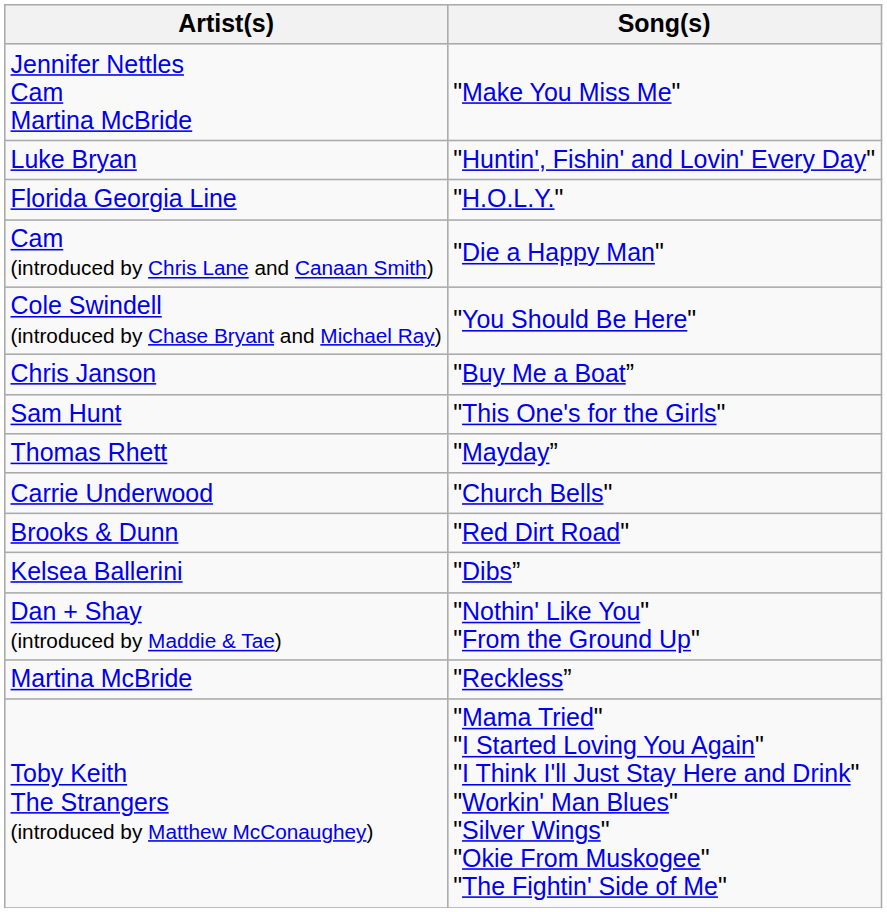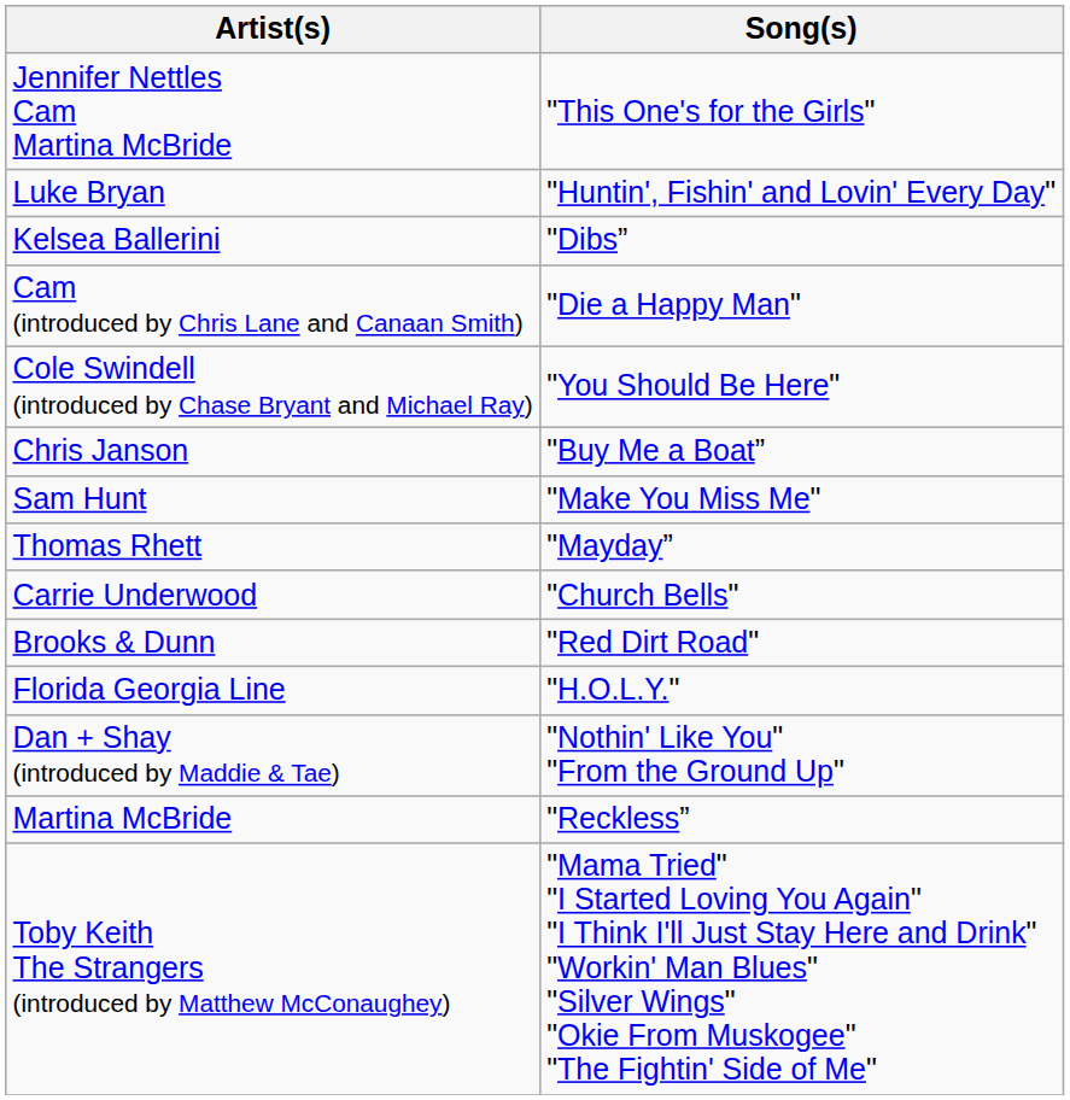 <table class="wikitable plainrowheaders">
 <tr>
 <th scope="col">Artist(s)</th>
 <th scope="col">Song(s)</th>
 </tr>
 <tr>
 <td scope="row"><a href='#'>Jennifer Nettles</a> <br> <a href='#'>Cam</a> <br> <a href='#'>Martina McBride</a></td>
-<td>"<a href='#'>Make You Miss Me</a>"</td>
+<td scope="row">"<a href='#'>This One's for the Girls</a>"</td>
 </tr>
 <tr>
 <td scope="row"><a href='#'>Luke Bryan</a></td>
 <td>"<a href='#'>Huntin', Fishin' and Lovin' Every Day</a>"</td>
 </tr>
 <tr>
-<td scope="row"><a href='#'>Florida Georgia Line</a></td>
-<td>"<a href='#'>H.O.L.Y.</a>"</td>
+<td scope="row"><a href='#'>Kelsea Ballerini</a></td>
+<td>"<a href='#'>Dibs</a>”</td>
 </tr>
 <tr>
 <td scope="row"><a href='#'>Cam</a> <br> <small>(introduced by <a href='#'>Chris Lane</a> and <a href='#'>Canaan Smith</a>)</small></td>
 <td>"<a href='#'>Die a Happy Man</a>"</td>
 </tr>
 <tr>
 <td scope="row"><a href='#'>Cole Swindell</a> <br> <small>(introduced by <a href='#'>Chase Bryant</a> and <a href='#'>Michael Ray</a>)</small></td>
 <td>"<a href='#'>You Should Be Here</a>"</td>
 </tr>
 <tr>
 <td scope="row"><a href='#'>Chris Janson</a></td>
 <td>"<a href='#'>Buy Me a Boat</a>”</td>
 </tr>
 <tr>
 <td scope="row"><a href='#'>Sam Hunt</a></td>
-<td scope="row">"<a href='#'>This One's for the Girls</a>"</td>
+<td>"<a href='#'>Make You Miss Me</a>"</td>
 </tr>
 <tr>
 <td scope="row"><a href='#'>Thomas Rhett</a></td>
 <td>"<a href='#'>Mayday</a>”</td>
 </tr>
 <tr>
 <td scope="row"><a href='#'>Carrie Underwood</a></td>
 <td>"<a href='#'>Church Bells</a>"</td>
 </tr>
 <tr>
 <td scope="row"><a href='#'>Brooks & Dunn</a></td>
 <td>"<a href='#'>Red Dirt Road</a>"</td>
 </tr>
 <tr>
-<td scope="row"><a href='#'>Kelsea Ballerini</a></td>
-<td>"<a href='#'>Dibs</a>”</td>
+<td scope="row"><a href='#'>Florida Georgia Line</a></td>
+<td>"<a href='#'>H.O.L.Y.</a>"</td>
 </tr>
 <tr>
 <td scope="row"><a href='#'>Dan + Shay</a> <br> <small>(introduced by <a href='#'>Maddie & Tae</a>)</small></td>
 <td>"<a href='#'>Nothin' Like You</a>" <br> "<a href='#'>From the Ground Up</a>"</td>
 </tr>
 <tr>
 <td scope="row"><a href='#'>Martina McBride</a></td>
 <td>"<a href='#'>Reckless</a>”</td>
 </tr>
 <tr>
 <td scope="row"><a href='#'>Toby Keith</a> <br> <a href='#'>The Strangers</a> <br> <small>(introduced by <a href='#'>Matthew McConaughey</a>)</small></td>
 <td>"<a href='#'>Mama Tried</a>" <br> "<a href='#'>I Started Loving You Again</a>" <br> "<a href='#'>I Think I'll Just Stay Here and Drink</a>" <br> "<a href='#'>Workin' Man Blues</a>" <br> "<a href='#'>Silver Wings</a>" <br> "<a href='#'>Okie From Muskogee</a>" <br> "<a href='#'>The Fightin' Side of Me</a>"</td>
 </tr>
 </table>
